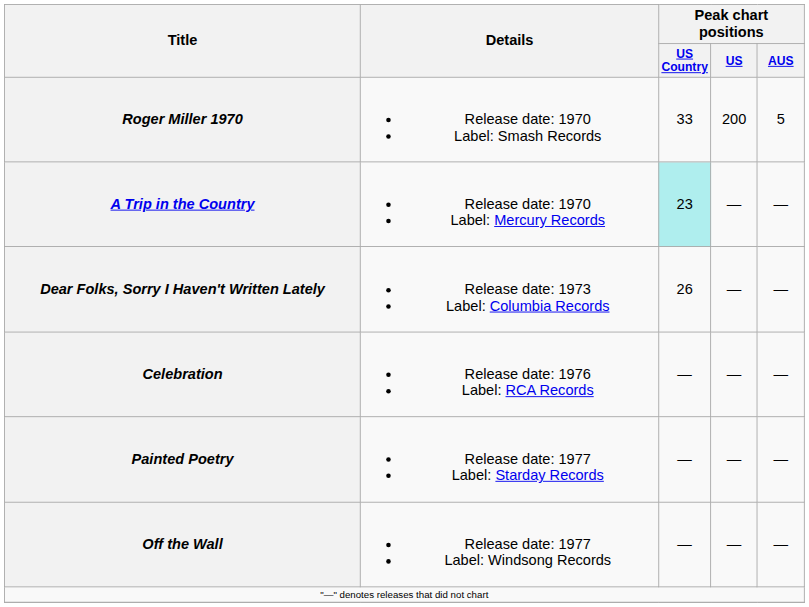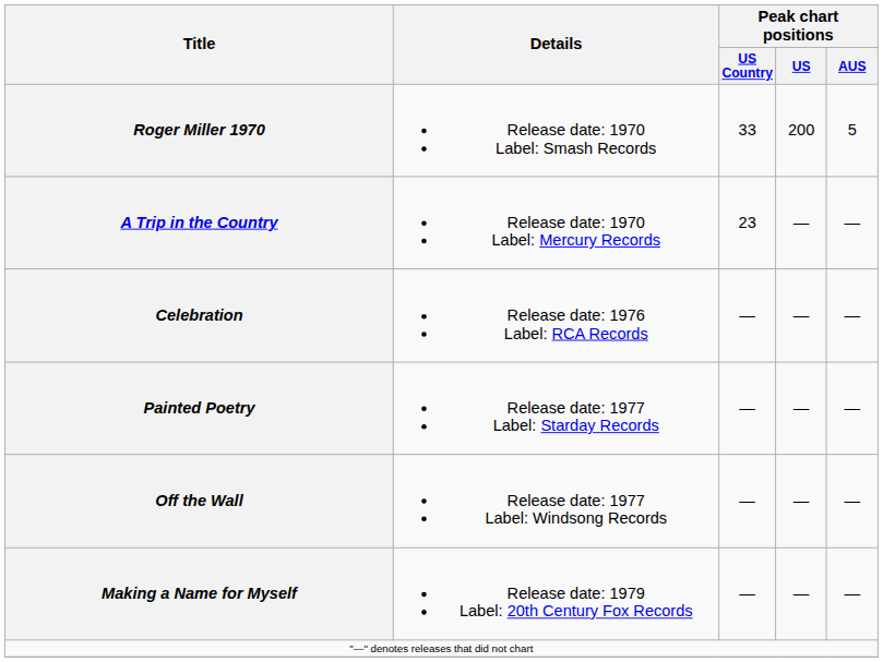 <table class="wikitable plainrowheaders" style="text-align:center;">
 <tr>
 <th rowspan="2" style="width:24em;">Title</th>
 <th rowspan="2" style="width:20em;">Details</th>
 <th colspan="3">Peak chart<br>positions</th>
 </tr>
 <tr style="font-size:smaller;">
 <th width="45"><a href='#'>US Country</a></th>
 <th width="45"><a href='#'>US</a></th>
 <th width="45"><a href='#'>AUS</a></th>
 </tr>
 <tr>
 <th scope="row"><em>Roger Miller 1970</em></th>
 <td><br><ul><li>Release date: 1970</li><li>Label: Smash Records</li></ul></td>
 <td>33</td>
 <td>200</td>
 <td>5</td>
 </tr>
 <tr>
 <th scope="row"><em><a href='#'>A Trip in the Country</a></em></th>
 <td><br><ul><li>Release date: 1970</li><li>Label: <a href='#'>Mercury Records</a></li></ul></td>
-<td style="background: paleturquoise;">23</td>
-<td>—</td>
-<td>—</td>
-</tr>
-<tr>
-<th scope="row"><em>Dear Folks, Sorry I Haven't Written Lately</em></th>
-<td><br><ul><li>Release date: 1973</li><li>Label: <a href='#'>Columbia Records</a></li></ul></td>
-<td>26</td>
+<td>23</td>
 <td>—</td>
 <td>—</td>
 </tr>
 <tr>
 <th scope="row"><em>Celebration</em></th>
 <td><br><ul><li>Release date: 1976</li><li>Label: <a href='#'>RCA Records</a></li></ul></td>
 <td>—</td>
 <td>—</td>
 <td>—</td>
 </tr>
 <tr>
 <th scope="row"><em>Painted Poetry</em></th>
 <td><br><ul><li>Release date: 1977</li><li>Label: <a href='#'>Starday Records</a></li></ul></td>
 <td>—</td>
 <td>—</td>
 <td>—</td>
 </tr>
 <tr>
 <th scope="row"><em>Off the Wall</em></th>
 <td><br><ul><li>Release date: 1977</li><li>Label: Windsong Records</li></ul></td>
 <td>—</td>
 <td>—</td>
 <td>—</td>
 </tr>
 <tr>
+<th scope="row"><em>Making a Name for Myself</em></th>
+<td><br><ul><li>Release date: 1979</li><li>Label: <a href='#'>20th Century Fox Records</a></li></ul></td>
+<td>—</td>
+<td>—</td>
+<td>—</td>
+</tr>
+<tr>
 <td colspan="5" style="font-size: 8pt">"—" denotes releases that did not chart</td>
 </tr>
 <tr>
 </tr>
 </table>
